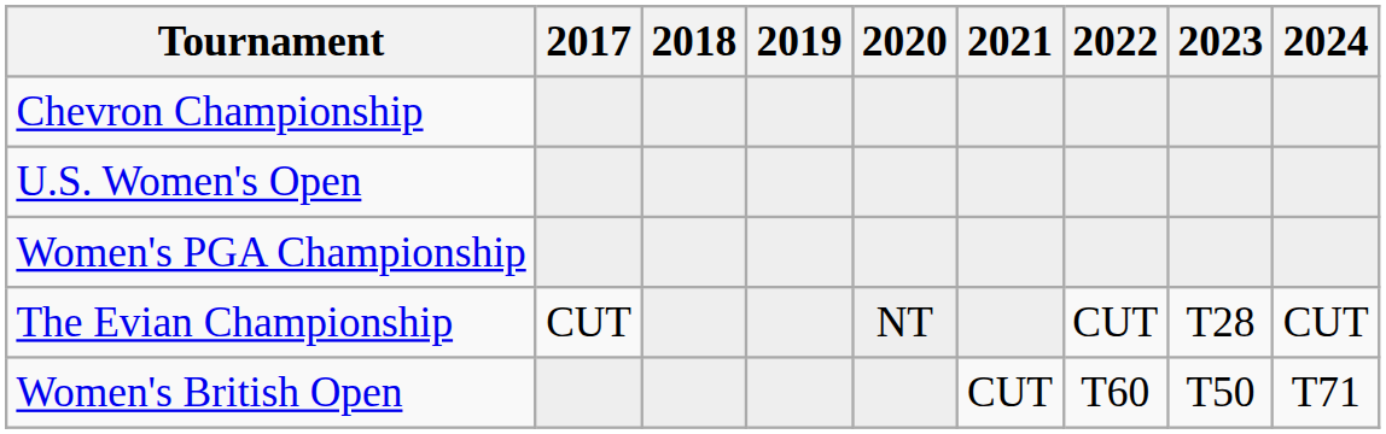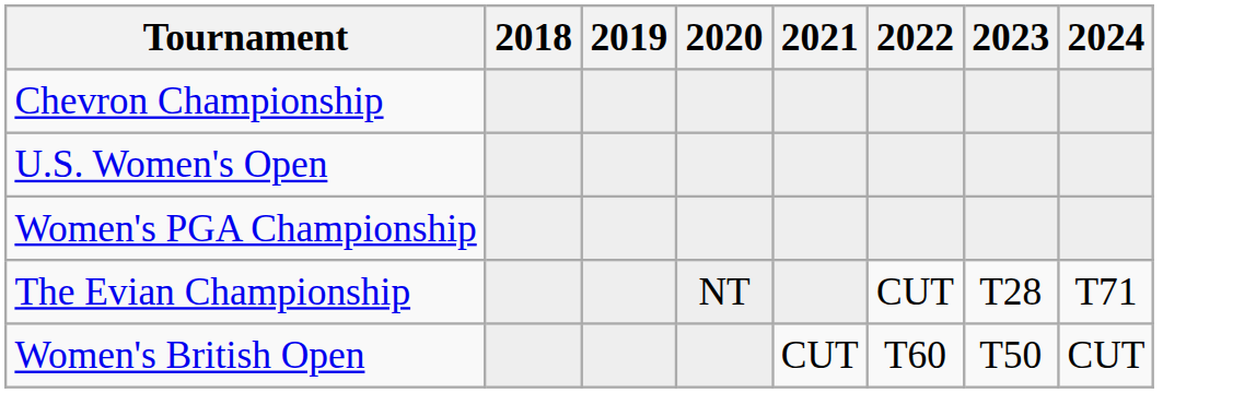 <table class="wikitable" style="font-size:95%;text-align:center;">
 <tr>
 <th>Tournament</th>
-<th>2017</th>
 <th>2018</th>
 <th>2019</th>
 <th>2020</th>
 <th>2021</th>
 <th>2022</th>
 <th>2023</th>
 <th>2024</th>
 </tr>
 <tr>
 <td align=left><a href='#'>Chevron Championship</a></td>
 <td style="background:#eeeeee;"></td>
 <td style="background:#eeeeee;"></td>
 <td style="background:#eeeeee;"></td>
 <td style="background:#eeeeee;"></td>
 <td style="background:#eeeeee;"></td>
 <td style="background:#eeeeee;"></td>
 <td style="background:#eeeeee;"></td>
-<td style="background:#eeeeee;"></td>
 </tr>
 <tr>
 <td align=left><a href='#'>U.S. Women's Open</a></td>
-<td style="background:#eeeeee;"></td>
 <td style="background:#eeeeee;"></td>
 <td style="background:#eeeeee;"></td>
 <td style="background:#eeeeee;"></td>
 <td style="background:#eeeeee;"></td>
 <td style="background:#eeeeee;"></td>
 <td style="background:#eeeeee;"></td>
 <td style="background:#eeeeee;"></td>
 </tr>
 <tr>
 <td align=left><a href='#'>Women's PGA Championship</a></td>
 <td style="background:#eeeeee;"></td>
 <td style="background:#eeeeee;"></td>
 <td style="background:#eeeeee;"></td>
 <td style="background:#eeeeee;"></td>
 <td style="background:#eeeeee;"></td>
 <td style="background:#eeeeee;"></td>
 <td style="background:#eeeeee;"></td>
-<td style="background:#eeeeee;"></td>
 </tr>
 <tr>
 <td align=left><a href='#'>The Evian Championship</a></td>
-<td>CUT</td>
 <td style="background:#eeeeee;"></td>
 <td style="background:#eeeeee;"></td>
 <td style="background:#eeeeee;">NT</td>
 <td style="background:#eeeeee;"></td>
 <td>CUT</td>
 <td>T28</td>
-<td>CUT</td>
+<td>T71</td>
 </tr>
 <tr>
 <td align=left><a href='#'>Women's British Open</a></td>
 <td style="background:#eeeeee;"></td>
 <td style="background:#eeeeee;"></td>
 <td style="background:#eeeeee;"></td>
-<td style="background:#eeeeee;"></td>
 <td>CUT</td>
 <td>T60</td>
 <td>T50</td>
-<td>T71</td>
+<td>CUT</td>
 </tr>
 </table>
